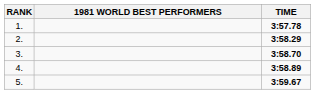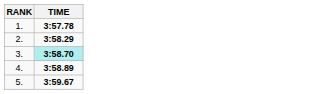 <table class="wikitable" style="border-collapse: collapse; font-size: 90%;">
 <tr>
 <th>RANK</th>
-<th align="center" style="width: 25em">1981 WORLD BEST PERFORMERS</th>
 <th align="center" style="width: 5em">TIME</th>
 </tr>
 <tr>
 <td align="center">1.</td>
-<td></td>
 <td align="center"><strong>3:57.78</strong></td>
 </tr>
 <tr>
 <td align="center">2.</td>
-<td></td>
 <td align="center"><strong>3:58.29</strong></td>
 </tr>
 <tr>
 <td align="center">3.</td>
-<td></td>
-<td align="center"><strong>3:58.70</strong></td>
+<td align="center" style="background: paleturquoise;"><strong>3:58.70</strong></td>
 </tr>
 <tr>
 <td align="center">4.</td>
-<td></td>
 <td align="center"><strong>3:58.89</strong></td>
 </tr>
 <tr>
 <td align="center">5.</td>
-<td></td>
 <td align="center"><strong>3:59.67</strong></td>
 </tr>
 </table>
